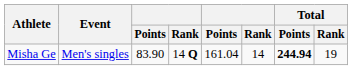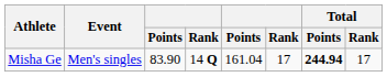 <table class="wikitable" style="font-size:90%">
 <tr>
 <th rowspan="2">Athlete</th>
 <th rowspan="2">Event</th>
 <th colspan="2"></th>
 <th colspan="2"></th>
 <th colspan="2">Total</th>
 </tr>
 <tr style="font-size:95%">
 <th>Points</th>
 <th>Rank</th>
 <th>Points</th>
 <th>Rank</th>
 <th>Points</th>
 <th>Rank</th>
 </tr>
 <tr align=center>
 <td align=left><a href='#'>Misha Ge</a></td>
 <td align=left><a href='#'>Men's singles</a></td>
 <td>83.90</td>
 <td>14 <strong>Q</strong></td>
 <td>161.04</td>
-<td>14</td>
+<td>17</td>
 <td><strong>244.94</strong></td>
-<td>19</td>
+<td>17</td>
 </tr>
 </table>
